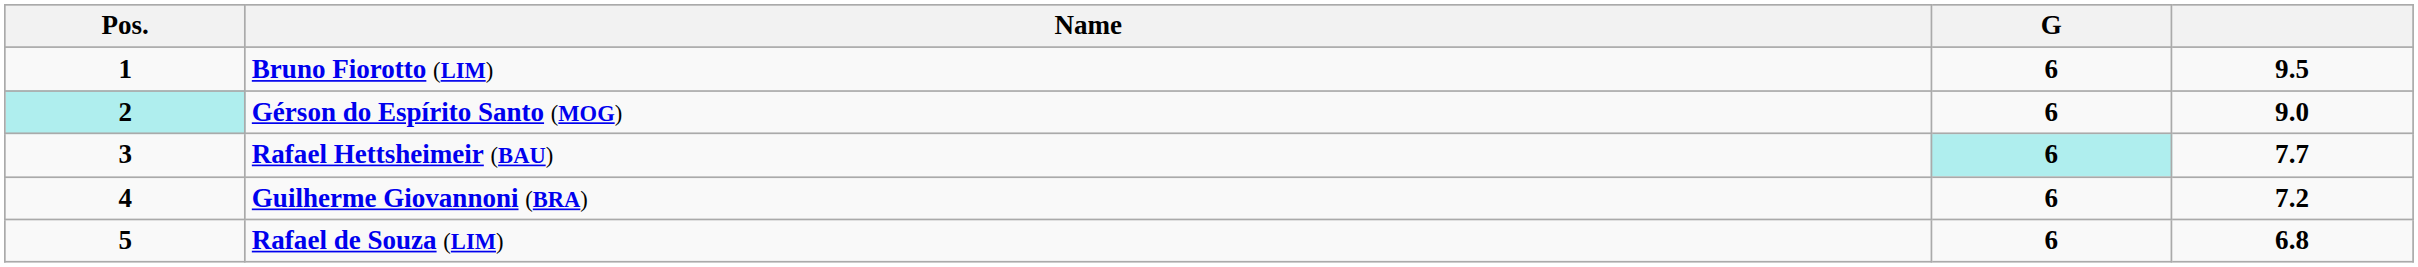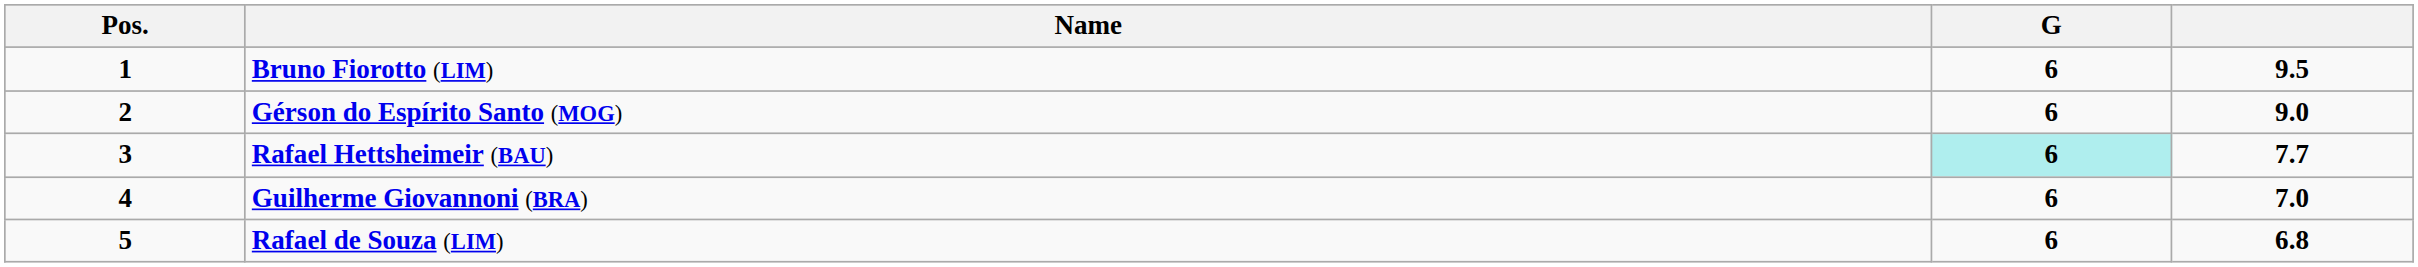 <table class="wikitable" style="width:90%;">
 <tr>
 <th style="width:10%;">Pos.</th>
 <th style="width:70%;">Name</th>
 <th style="width:10%;">G</th>
 <th style="width:10%;"></th>
 </tr>
 <tr align=center>
 <td><strong>1</strong></td>
 <td align=left><strong><a href='#'>Bruno Fiorotto</a></strong> <small>(<strong><a href='#'>LIM</a></strong>)</small></td>
 <td><strong>6</strong></td>
 <td><strong>9.5</strong></td>
 </tr>
 <tr align=center>
-<td style="background: paleturquoise;"><strong>2</strong></td>
+<td><strong>2</strong></td>
 <td align=left><strong><a href='#'>Gérson do Espírito Santo</a></strong> <small>(<strong><a href='#'>MOG</a></strong>)</small></td>
 <td><strong>6</strong></td>
 <td><strong>9.0</strong></td>
 </tr>
 <tr align=center>
 <td><strong>3</strong></td>
 <td align=left><strong><a href='#'>Rafael Hettsheimeir</a></strong> <small>(<strong><a href='#'>BAU</a></strong>)</small></td>
 <td style="background: paleturquoise;"><strong>6</strong></td>
 <td><strong>7.7</strong></td>
 </tr>
 <tr align=center>
 <td><strong>4</strong></td>
 <td align=left><strong><a href='#'>Guilherme Giovannoni</a></strong> <small>(<strong><a href='#'>BRA</a></strong>)</small></td>
 <td><strong>6</strong></td>
-<td><strong>7.2</strong></td>
+<td><strong>7.0</strong></td>
 </tr>
 <tr align=center>
 <td><strong>5</strong></td>
 <td align=left><strong><a href='#'>Rafael de Souza</a></strong> <small>(<strong><a href='#'>LIM</a></strong>)</small></td>
 <td><strong>6</strong></td>
 <td><strong>6.8</strong></td>
 </tr>
 </table>
